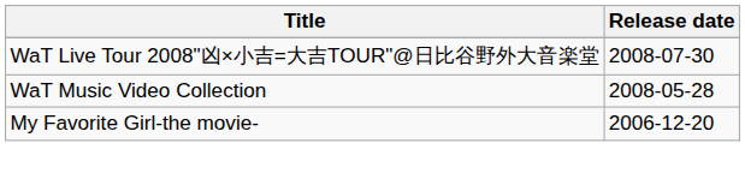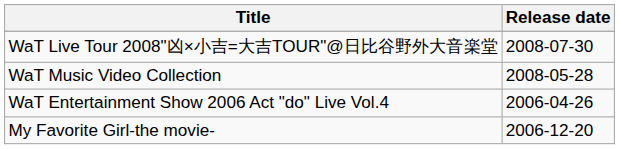 <table class="wikitable">
 <tr>
 <th>Title</th>
 <th>Release date</th>
 </tr>
 <tr>
 </tr>
 <tr>
 </tr>
 <tr>
 <td>WaT Live Tour 2008"凶×小吉=大吉TOUR"@日比谷野外大音楽堂</td>
 <td>2008-07-30</td>
 </tr>
 <tr>
 <td>WaT Music Video Collection</td>
 <td>2008-05-28</td>
 </tr>
 <tr>
+<td>WaT Entertainment Show 2006 Act "do" Live Vol.4</td>
+<td>2006-04-26</td>
+</tr>
+<tr>
 <td>My Favorite Girl-the movie-</td>
 <td>2006-12-20</td>
 </tr>
 </table>
